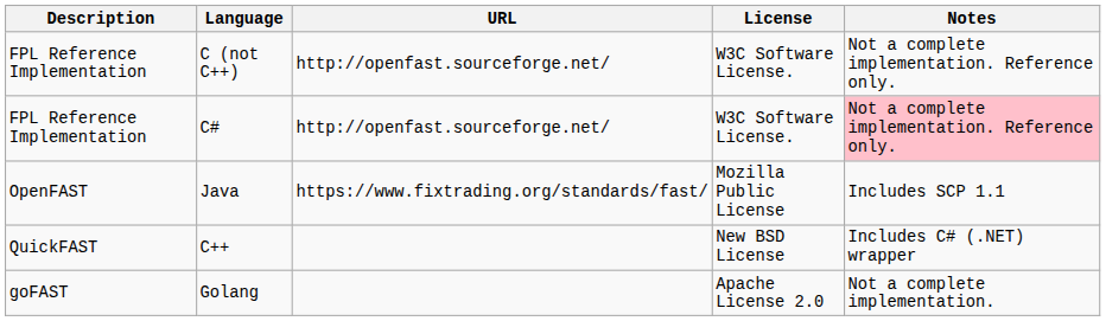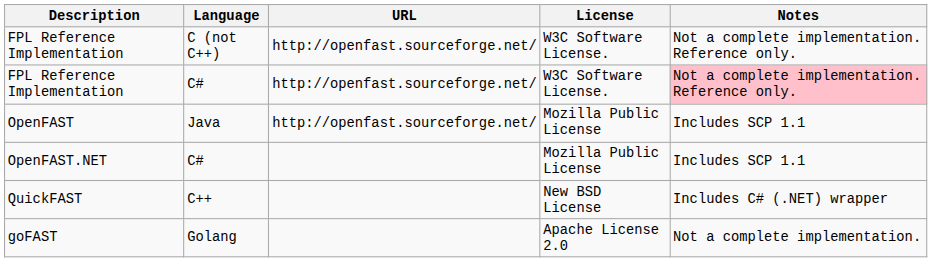 <table class="wikitable">
 <tr>
 <th>Description</th>
 <th>Language</th>
 <th>URL</th>
 <th>License</th>
 <th>Notes</th>
 </tr>
 <tr>
 <td>FPL Reference Implementation</td>
 <td>C (not C++)</td>
 <td>http://openfast.sourceforge.net/</td>
 <td>W3C Software License.</td>
 <td>Not a complete implementation.  Reference only.</td>
 </tr>
 <tr>
 <td>FPL Reference Implementation</td>
 <td>C#</td>
 <td>http://openfast.sourceforge.net/</td>
 <td>W3C Software License.</td>
 <td style="background: pink;">Not a complete implementation.  Reference only.</td>
 </tr>
 <tr>
 <td>OpenFAST</td>
 <td>Java</td>
-<td>https://www.fixtrading.org/standards/fast/</td>
+<td>http://openfast.sourceforge.net/</td>
+<td>Mozilla Public License</td>
+<td>Includes SCP 1.1</td>
+</tr>
+<tr>
+<td>OpenFAST.NET</td>
+<td>C#</td>
+<td></td>
 <td>Mozilla Public License</td>
 <td>Includes SCP 1.1</td>
 </tr>
 <tr>
 <td>QuickFAST</td>
 <td>C++</td>
 <td></td>
 <td>New BSD License</td>
 <td>Includes C# (.NET) wrapper</td>
 </tr>
 <tr>
 <td>goFAST</td>
 <td>Golang</td>
 <td></td>
 <td>Apache License 2.0</td>
 <td>Not a complete implementation.</td>
 </tr>
 </table>
